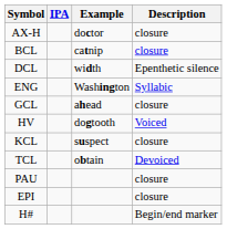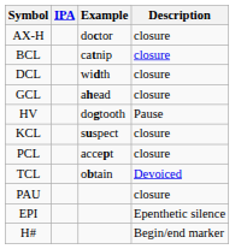 <table class="wikitable sortable" style="text-align: center;">
 <tr>
 <th>Symbol</th>
 <th><a href='#'>IPA</a></th>
 <th>Example</th>
 <th>Description</th>
 </tr>
 <tr>
 <td>AX-H</td>
 <td></td>
 <td style="text-align:left">do<strong>c</strong>tor</td>
 <td style="text-align:left"> closure</td>
 </tr>
 <tr>
 <td>BCL</td>
 <td></td>
 <td style="text-align:left">ca<strong>t</strong>nip</td>
 <td style="text-align:left"> <a href='#'>closure</a></td>
 </tr>
 <tr>
 <td>DCL</td>
 <td></td>
 <td style="text-align:left">wi<strong>d</strong>th</td>
-<td style="text-align:left">Epenthetic silence</td>
-</tr>
-<tr>
-<td>ENG</td>
-<td></td>
-<td style="text-align:left">Wash<strong>ing</strong>ton</td>
-<td style="text-align:left"><a href='#'>Syllabic</a> </td>
+<td style="text-align:left"> closure</td>
 </tr>
 <tr>
 <td>GCL</td>
 <td></td>
 <td style="text-align:left">a<strong>h</strong>ead</td>
 <td style="text-align:left"> closure</td>
 </tr>
 <tr>
 <td>HV</td>
 <td></td>
 <td style="text-align:left">do<strong>g</strong>tooth</td>
-<td style="text-align:left"><a href='#'>Voiced</a> </td>
+<td style="text-align:left">Pause</td>
 </tr>
 <tr>
 <td>KCL</td>
 <td></td>
 <td style="text-align:left">s<strong>u</strong>spect</td>
+<td style="text-align:left"> closure</td>
+</tr>
+<tr>
+<td>PCL</td>
+<td></td>
+<td style="text-align:left">acce<strong>p</strong>t</td>
 <td style="text-align:left"> closure</td>
 </tr>
 <tr>
 <td>TCL</td>
 <td></td>
 <td style="text-align:left">o<strong>b</strong>tain</td>
 <td style="text-align:left"><a href='#'>Devoiced</a> </td>
 </tr>
 <tr>
 <td>PAU</td>
 <td></td>
 <td></td>
 <td style="text-align:left"> closure</td>
 </tr>
 <tr>
 <td>EPI</td>
 <td></td>
 <td></td>
-<td style="text-align:left"> closure</td>
+<td style="text-align:left">Epenthetic silence</td>
 </tr>
 <tr>
 <td>H#</td>
 <td></td>
 <td></td>
 <td style="text-align:left">Begin/end marker</td>
 </tr>
 </table>
